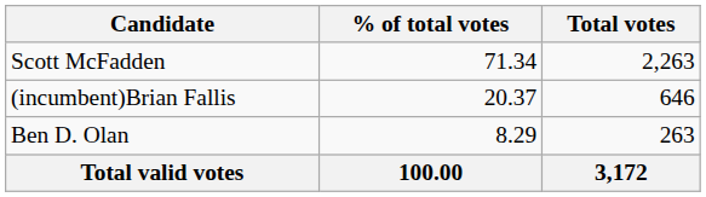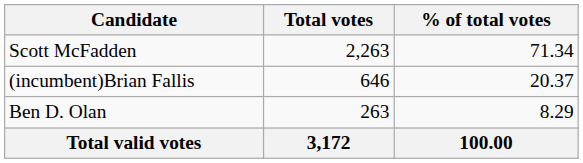 <table style="width:475px;" class="wikitable">
 <tr bgcolor="#EEEEEE">
 <th align="left">Candidate</th>
+<th align="right">Total votes</th>
 <th align="right">% of total votes</th>
-<th align="right">Total votes</th>
 </tr>
 <tr>
 <td align="left">Scott McFadden</td>
+<td align="right">2,263</td>
 <td align="right">71.34</td>
-<td align="right">2,263</td>
 </tr>
 <tr>
 <td align="left">(incumbent)Brian Fallis</td>
+<td align="right">646</td>
 <td align="right">20.37</td>
-<td align="right">646</td>
 </tr>
 <tr>
 <td align="left">Ben D. Olan</td>
+<td align="right">263</td>
 <td align="right">8.29</td>
-<td align="right">263</td>
 </tr>
 <tr bgcolor="#EEEEEE">
 <th align="left">Total valid votes</th>
+<th align="right">3,172</th>
 <th align="right">100.00</th>
-<th align="right">3,172</th>
 </tr>
 </table>
